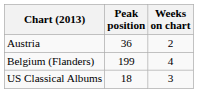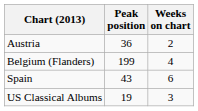 <table class="wikitable sortable">
 <tr>
 <th align="left">Chart (2013)</th>
 <th align="center">Peak<br>position</th>
 <th align="center">Weeks<br> on chart</th>
 </tr>
 <tr>
 <td align="left">Austria</td>
 <td align="center">36</td>
 <td align="center">2</td>
 </tr>
 <tr>
 <td align="left">Belgium (Flanders)</td>
 <td align="center">199</td>
 <td align="center">4</td>
 </tr>
 <tr>
+<td align="left">Spain</td>
+<td align="center">43</td>
+<td align="center">6</td>
+</tr>
+<tr>
 <td align="left">US Classical Albums</td>
-<td align="center">18</td>
+<td align="center">19</td>
 <td align="center">3</td>
 </tr>
 </table>
